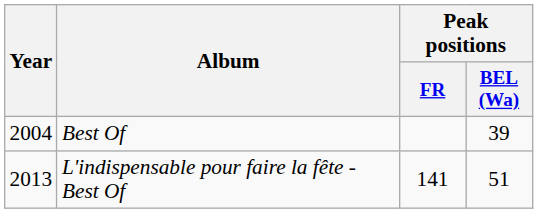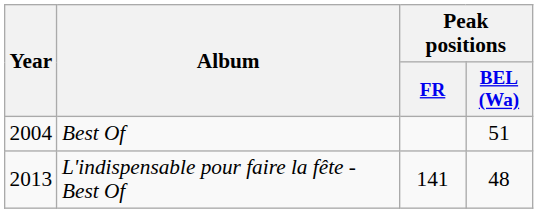 <table class="wikitable">
 <tr>
 <th align="center" rowspan="2" width="10">Year</th>
 <th align="center" rowspan="2" width="250">Album</th>
 <th align="center" colspan="2" width="20">Peak positions</th>
 </tr>
 <tr>
 <th scope="col" style="width:3em;font-size:90%;"><a href='#'>FR</a><br></th>
 <th scope="col" style="width:3em;font-size:90%;"><a href='#'>BEL (Wa)</a><br></th>
 </tr>
 <tr>
 <td style="text-align:center;">2004</td>
 <td><em>Best Of</em></td>
 <td style="text-align:center;"></td>
-<td style="text-align:center;">39</td>
+<td style="text-align:center;">51</td>
 </tr>
 <tr>
 <td style="text-align:center;">2013</td>
 <td><em>L'indispensable pour faire la fête - Best Of</em></td>
 <td style="text-align:center;">141</td>
-<td style="text-align:center;">51</td>
+<td style="text-align:center;">48</td>
 </tr>
 </table>
